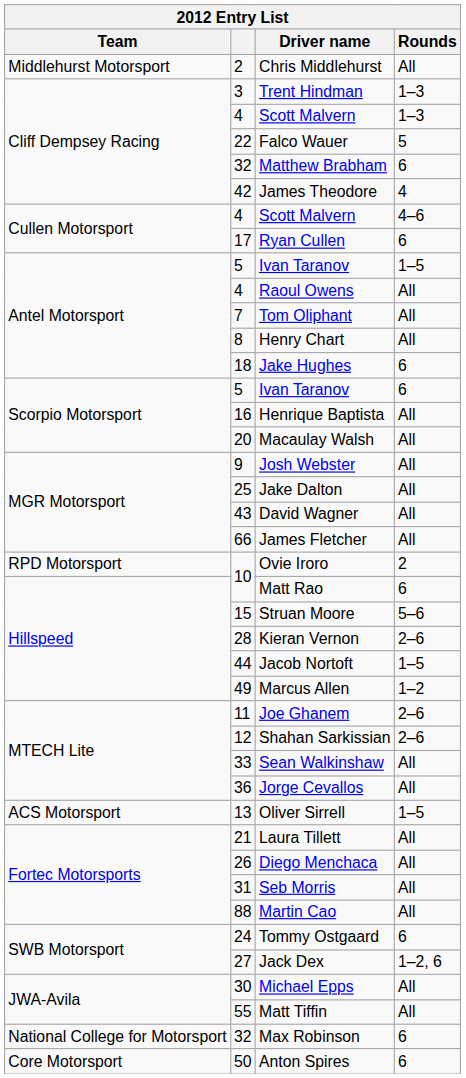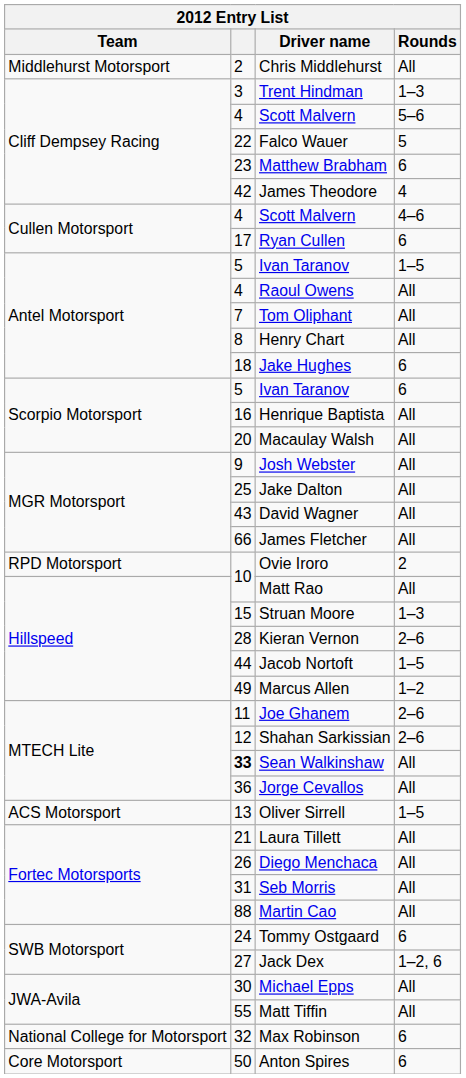 <table class="wikitable" style="font-size: 85%;">
 <tr>
 <th colspan=4>2012 Entry List</th>
 </tr>
 <tr>
 <th>Team</th>
 <th></th>
 <th>Driver name</th>
 <th>Rounds</th>
 </tr>
 <tr>
 <td>Middlehurst Motorsport</td>
 <td>2</td>
 <td> Chris Middlehurst</td>
 <td>All</td>
 </tr>
 <tr>
 <td rowspan=5>Cliff Dempsey Racing</td>
 <td>3</td>
 <td> <a href='#'>Trent Hindman</a></td>
 <td>1–3</td>
 </tr>
 <tr>
 <td>4</td>
 <td> <a href='#'>Scott Malvern</a></td>
-<td>1–3</td>
+<td>5–6</td>
 </tr>
 <tr>
 <td>22</td>
 <td> Falco Wauer</td>
 <td>5</td>
 </tr>
 <tr>
-<td>32</td>
+<td>23</td>
 <td> <a href='#'>Matthew Brabham</a></td>
 <td>6</td>
 </tr>
 <tr>
 <td>42</td>
 <td> James Theodore</td>
 <td>4</td>
 </tr>
 <tr>
 <td rowspan=2>Cullen Motorsport</td>
 <td>4</td>
 <td> <a href='#'>Scott Malvern</a></td>
 <td>4–6</td>
 </tr>
 <tr>
 <td>17</td>
 <td> <a href='#'>Ryan Cullen</a></td>
 <td>6</td>
 </tr>
 <tr>
 <td rowspan=5>Antel Motorsport</td>
 <td>5</td>
 <td> <a href='#'>Ivan Taranov</a></td>
 <td>1–5</td>
 </tr>
 <tr>
 <td>4</td>
 <td> <a href='#'>Raoul Owens</a></td>
 <td>All</td>
 </tr>
 <tr>
 <td>7</td>
 <td> <a href='#'>Tom Oliphant</a></td>
 <td>All</td>
 </tr>
 <tr>
 <td>8</td>
 <td> Henry Chart</td>
 <td>All</td>
 </tr>
 <tr>
 <td>18</td>
 <td> <a href='#'>Jake Hughes</a></td>
 <td>6</td>
 </tr>
 <tr>
 <td rowspan=3>Scorpio Motorsport</td>
 <td>5</td>
 <td> <a href='#'>Ivan Taranov</a></td>
 <td>6</td>
 </tr>
 <tr>
 <td>16</td>
 <td> Henrique Baptista</td>
 <td>All</td>
 </tr>
 <tr>
 <td>20</td>
 <td> Macaulay Walsh</td>
 <td>All</td>
 </tr>
 <tr>
 <td rowspan=4>MGR Motorsport</td>
 <td>9</td>
 <td> <a href='#'>Josh Webster</a></td>
 <td>All</td>
 </tr>
 <tr>
 <td>25</td>
 <td> Jake Dalton</td>
 <td>All</td>
 </tr>
 <tr>
 <td>43</td>
 <td> David Wagner</td>
 <td>All</td>
 </tr>
 <tr>
 <td>66</td>
 <td> James Fletcher</td>
 <td>All</td>
 </tr>
 <tr>
 <td>RPD Motorsport</td>
 <td rowspan=2>10</td>
 <td> Ovie Iroro</td>
 <td>2</td>
 </tr>
 <tr>
 <td rowspan=5><a href='#'>Hillspeed</a></td>
 <td> Matt Rao</td>
-<td>6</td>
+<td>All</td>
 </tr>
 <tr>
 <td>15</td>
 <td> Struan Moore</td>
-<td>5–6</td>
+<td>1–3</td>
 </tr>
 <tr>
 <td>28</td>
 <td> Kieran Vernon</td>
 <td>2–6</td>
 </tr>
 <tr>
 <td>44</td>
 <td> Jacob Nortoft</td>
 <td>1–5</td>
 </tr>
 <tr>
 <td>49</td>
 <td> Marcus Allen</td>
 <td>1–2</td>
 </tr>
 <tr>
 <td rowspan=4>MTECH Lite</td>
 <td>11</td>
 <td> <a href='#'>Joe Ghanem</a></td>
 <td>2–6</td>
 </tr>
 <tr>
 <td>12</td>
 <td> Shahan Sarkissian</td>
 <td>2–6</td>
 </tr>
 <tr>
-<td>33</td>
+<td><strong>33</strong></td>
 <td> <a href='#'>Sean Walkinshaw</a></td>
 <td>All</td>
 </tr>
 <tr>
 <td>36</td>
 <td> <a href='#'>Jorge Cevallos</a></td>
 <td>All</td>
 </tr>
 <tr>
 <td>ACS Motorsport</td>
 <td>13</td>
 <td> Oliver Sirrell</td>
 <td>1–5</td>
 </tr>
 <tr>
 <td rowspan=4><a href='#'>Fortec Motorsports</a></td>
 <td>21</td>
 <td> Laura Tillett</td>
 <td>All</td>
 </tr>
 <tr>
 <td>26</td>
 <td> <a href='#'>Diego Menchaca</a></td>
 <td>All</td>
 </tr>
 <tr>
 <td>31</td>
 <td> <a href='#'>Seb Morris</a></td>
 <td>All</td>
 </tr>
 <tr>
 <td>88</td>
 <td> <a href='#'>Martin Cao</a></td>
 <td>All</td>
 </tr>
 <tr>
 <td rowspan=2>SWB Motorsport</td>
 <td>24</td>
 <td> Tommy Ostgaard</td>
 <td>6</td>
 </tr>
 <tr>
 <td>27</td>
 <td> Jack Dex</td>
 <td>1–2, 6</td>
 </tr>
 <tr>
 <td rowspan=2>JWA-Avila</td>
 <td>30</td>
 <td> <a href='#'>Michael Epps</a></td>
 <td>All</td>
 </tr>
 <tr>
 <td>55</td>
 <td> Matt Tiffin</td>
 <td>All</td>
 </tr>
 <tr>
 <td>National College for Motorsport</td>
 <td>32</td>
 <td> Max Robinson</td>
 <td>6</td>
 </tr>
 <tr>
 <td>Core Motorsport</td>
 <td>50</td>
 <td> Anton Spires</td>
 <td>6</td>
 </tr>
 </table>
